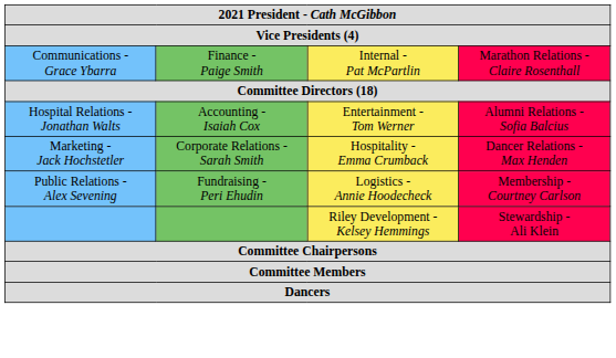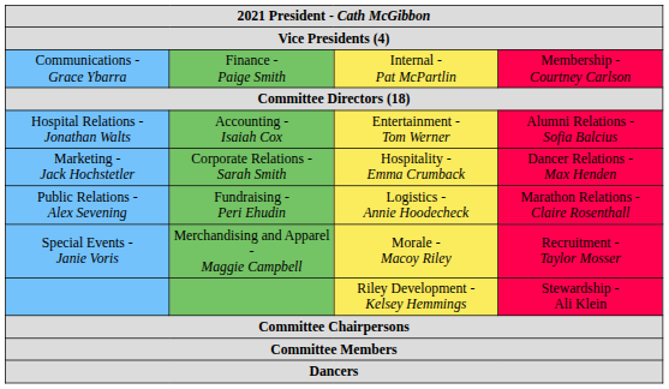 <table class="wikitable" style="clear: right"; float: center; style="background: black; color: white"; style="border: 3px solid black;">
 <tr>
 <th colspan="4" style="background: gainsboro; color: black; border: 1px solid black"><strong>2021 President</strong> - <em>Cath McGibbon</em></th>
 </tr>
 <tr>
 <th colspan="4" style="background: gainsboro; color: black; border: 1px solid black"><strong>Vice Presidents (4)</strong></th>
 </tr>
 <tr>
 <td align="center" width="180" style="background: #73C2FB; color: black; border: 1px solid black">Communications -<br><em>Grace Ybarra</em></td>
 <td style="background: #74C365; color: black; border: 1px solid black" align="center" width="180">Finance -<br><em>Paige Smith</em></td>
 <td style="background: #FBEC5D; color: black; border: 1px solid black" align="center" width="180">Internal -<br><em>Pat McPartlin</em></td>
-<td style="background: #FF004F; color: black; border: 1px solid black" align="center">Marathon Relations -<br><em>Claire Rosenthall</em></td>
+<td style="background: #FF004F; color: black; border: 1px solid black" align="center" width="180">Membership -<br><em>Courtney Carlson</em></td>
 </tr>
 <tr>
 <th colspan="4" style="background: gainsboro; color: black; border: 1px solid black"><strong>Committee Directors (18)</strong></th>
 </tr>
 <tr>
 <td style="background: #73C2FB; color: black; border: 1px solid black" align="center">Hospital Relations -<br><em>Jonathan Walts</em></td>
 <td style="background: #74C365; color: black; border: 1px solid black" align="center">Accounting -<br><em>Isaiah Cox</em></td>
 <td style="background: #FBEC5D; color: black; border: 1px solid black" align="center">Entertainment -<br><em>Tom Werner</em></td>
 <td style="background: #FF004F; color: black; border: 1px solid black" align="center">Alumni Relations -<br><em>Sofia Balcius</em></td>
 </tr>
 <tr>
 <td style="background: #73C2FB; color: black; border: 1px solid black" align="center">Marketing -<br><em>Jack Hochstetler</em></td>
 <td style="background: #74C365; color: black; border: 1px solid black" align="center">Corporate Relations -<br><em>Sarah Smith</em></td>
 <td style="background: #FBEC5D; color: black; border: 1px solid black" align="center">Hospitality -<br><em>Emma Crumback</em></td>
 <td style="background: #FF004F; color: black; border: 1px solid black" align="center">Dancer Relations -<br><em>Max Henden</em></td>
 </tr>
 <tr>
 <td style="background: #73C2FB; color: black; border: 1px solid black" align="center">Public Relations -<br><em>Alex Sevening</em></td>
 <td style="background: #74C365; color: black; border: 1px solid black" align="center">Fundraising -<br><em>Peri Ehudin</em></td>
 <td style="background: #FBEC5D; color: black; border: 1px solid black" align="center">Logistics -<br><em>Annie Hoodecheck</em></td>
-<td style="background: #FF004F; color: black; border: 1px solid black" align="center" width="180">Membership -<br><em>Courtney Carlson</em></td>
+<td style="background: #FF004F; color: black; border: 1px solid black" align="center">Marathon Relations -<br><em>Claire Rosenthall</em></td>
+</tr>
+<tr>
+<td style="background: #73C2FB; color: black; border: 1px solid black" align="center">Special Events -<br><em>Janie Voris</em></td>
+<td style="background: #74C365; color: black; border: 1px solid black" align="center">Merchandising and Apparel -<br><em>Maggie Campbell</em></td>
+<td style="background: #FBEC5D; color: black; border: 1px solid black" align="center">Morale -<br><em>Macoy Riley</em></td>
+<td style="background: #FF004F; color: black; border: 1px solid black" align="center">Recruitment -<br><em>Taylor Mosser</em></td>
 </tr>
 <tr>
 <td style="background: #73C2FB; color: black; border: 1px solid black"></td>
 <td style="background: #74C365; color: black; border: 1px solid black"></td>
 <td style="background: #FBEC5D; color: black; border: 1px solid black" align="center">Riley Development -<br><em>Kelsey Hemmings</em></td>
 <td style="background: #FF004F; color: black; border: 1px solid black" align="center">Stewardship -<br>Ali Klein</td>
 </tr>
 <tr>
 <th colspan="4" style="background: gainsboro; color: black; border: 1px solid black"><strong>Committee Chairpersons</strong></th>
 </tr>
 <tr>
 <th colspan="4" style="background: gainsboro; color: black; border: 1px solid black"><strong>Committee Members</strong></th>
 </tr>
 <tr>
 <th colspan="4" style="background: gainsboro; color: black; border: 1px solid black"><strong>Dancers</strong></th>
 </tr>
 </table>
